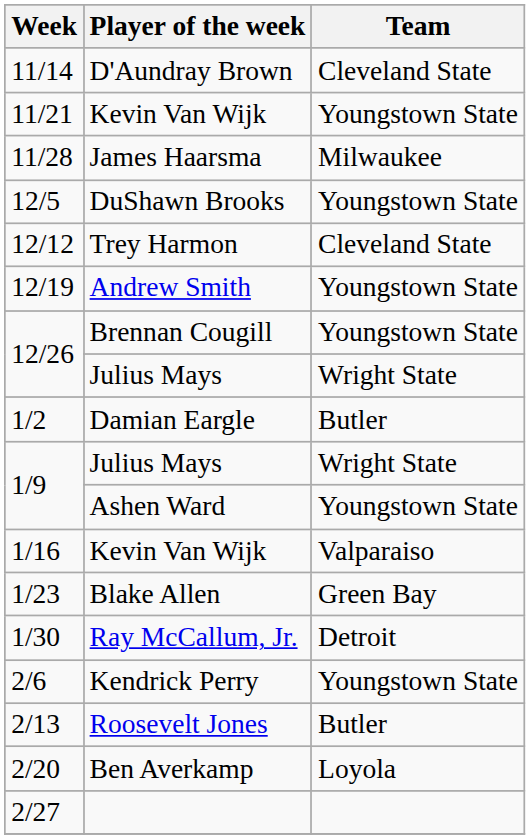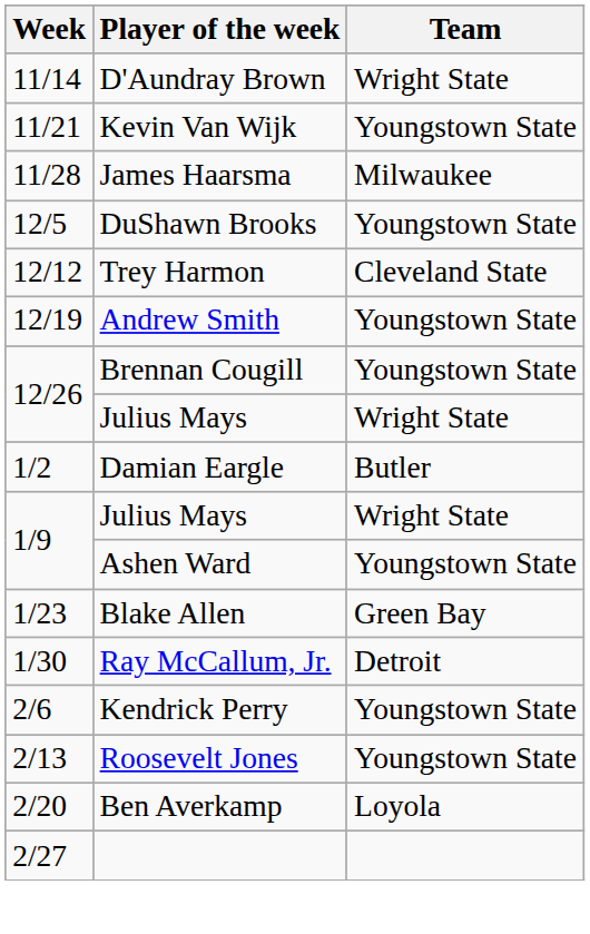 <table class="wikitable" border="1">
 <tr>
 <th>Week</th>
 <th>Player of the week</th>
 <th>Team</th>
 </tr>
 <tr>
 <td>11/14</td>
 <td>D'Aundray Brown</td>
-<td>Cleveland State</td>
+<td>Wright State</td>
 </tr>
 <tr>
 <td>11/21</td>
 <td>Kevin Van Wijk</td>
 <td>Youngstown State</td>
 </tr>
 <tr>
 <td>11/28</td>
 <td>James Haarsma</td>
 <td>Milwaukee</td>
 </tr>
 <tr>
 <td>12/5</td>
 <td>DuShawn Brooks</td>
 <td>Youngstown State</td>
 </tr>
 <tr>
 <td>12/12</td>
 <td>Trey Harmon</td>
 <td>Cleveland State</td>
 </tr>
 <tr>
 <td>12/19</td>
 <td><a href='#'>Andrew Smith</a></td>
 <td>Youngstown State</td>
 </tr>
 <tr>
 <td rowspan=2>12/26</td>
 <td>Brennan Cougill</td>
 <td>Youngstown State</td>
 </tr>
 <tr>
 <td>Julius Mays</td>
 <td>Wright State</td>
 </tr>
 <tr>
 <td>1/2</td>
 <td>Damian Eargle</td>
 <td>Butler</td>
 </tr>
 <tr>
 <td rowspan=2>1/9</td>
 <td>Julius Mays</td>
 <td>Wright State</td>
 </tr>
 <tr>
 <td>Ashen Ward</td>
 <td>Youngstown State</td>
 </tr>
 <tr>
-<td>1/16</td>
-<td>Kevin Van Wijk</td>
-<td>Valparaiso</td>
-</tr>
-<tr>
 <td>1/23</td>
 <td>Blake Allen</td>
 <td>Green Bay</td>
 </tr>
 <tr>
 <td>1/30</td>
 <td><a href='#'>Ray McCallum, Jr.</a></td>
 <td>Detroit</td>
 </tr>
 <tr>
 <td>2/6</td>
 <td>Kendrick Perry</td>
 <td>Youngstown State</td>
 </tr>
 <tr>
 <td>2/13</td>
 <td><a href='#'>Roosevelt Jones</a></td>
-<td>Butler</td>
+<td>Youngstown State</td>
 </tr>
 <tr>
 <td>2/20</td>
 <td>Ben Averkamp</td>
 <td>Loyola</td>
 </tr>
 <tr>
 <td>2/27</td>
 <td></td>
 <td></td>
 </tr>
 <tr>
 </tr>
 </table>
